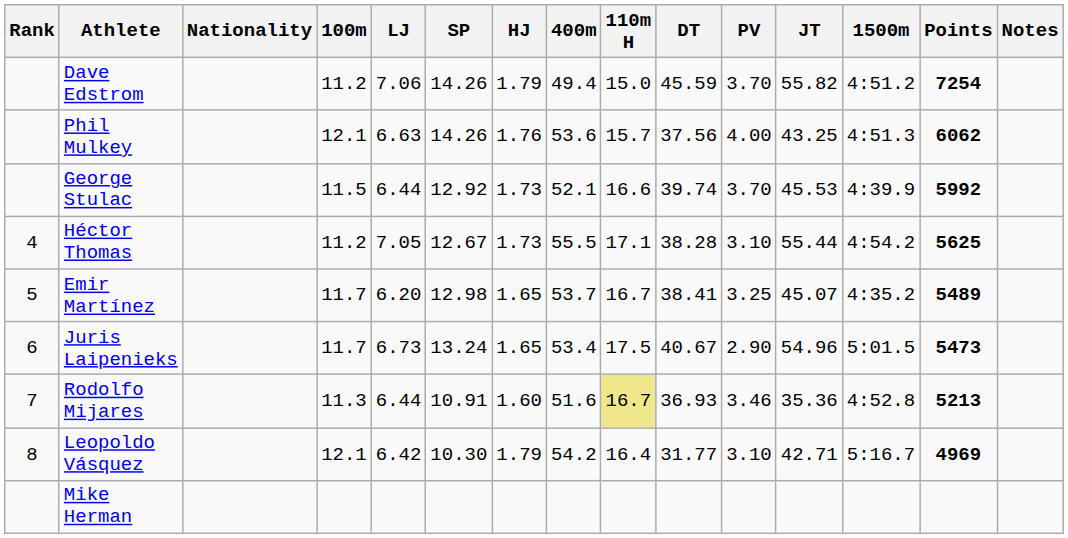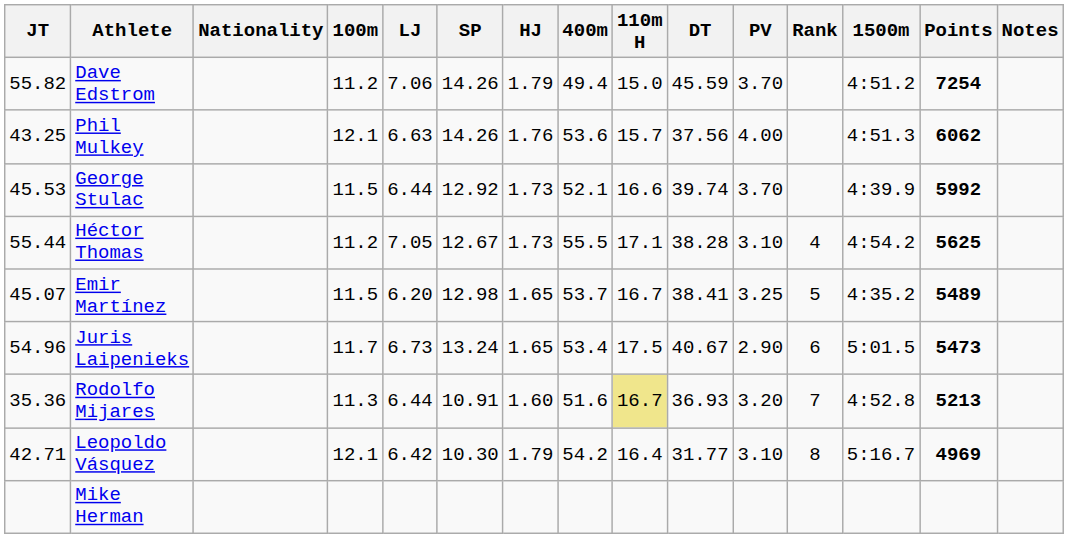 <table class="wikitable sortable" style=" text-align:center;">
 <tr>
-<th>Rank</th>
+<th>JT</th>
 <th>Athlete</th>
 <th>Nationality</th>
 <th>100m</th>
 <th>LJ</th>
 <th>SP</th>
 <th>HJ</th>
 <th>400m</th>
 <th>110m H</th>
 <th>DT</th>
 <th>PV</th>
-<th>JT</th>
+<th>Rank</th>
 <th>1500m</th>
 <th>Points</th>
 <th>Notes</th>
 </tr>
 <tr>
-<td></td>
+<td>55.82</td>
 <td align=left><a href='#'>Dave Edstrom</a></td>
 <td align=left></td>
 <td>11.2</td>
 <td>7.06</td>
 <td>14.26</td>
 <td>1.79</td>
 <td>49.4</td>
 <td>15.0</td>
 <td>45.59</td>
 <td>3.70</td>
-<td>55.82</td>
+<td></td>
 <td>4:51.2</td>
 <td><strong>7254</strong></td>
 <td></td>
 </tr>
 <tr>
-<td></td>
+<td>43.25</td>
 <td align=left><a href='#'>Phil Mulkey</a></td>
 <td align=left></td>
 <td>12.1</td>
 <td>6.63</td>
 <td>14.26</td>
 <td>1.76</td>
 <td>53.6</td>
 <td>15.7</td>
 <td>37.56</td>
 <td>4.00</td>
-<td>43.25</td>
+<td></td>
 <td>4:51.3</td>
 <td><strong>6062</strong></td>
 <td></td>
 </tr>
 <tr>
-<td></td>
+<td>45.53</td>
 <td align=left><a href='#'>George Stulac</a></td>
 <td align=left></td>
 <td>11.5</td>
 <td>6.44</td>
 <td>12.92</td>
 <td>1.73</td>
 <td>52.1</td>
 <td>16.6</td>
 <td>39.74</td>
 <td>3.70</td>
-<td>45.53</td>
+<td></td>
 <td>4:39.9</td>
 <td><strong>5992</strong></td>
 <td></td>
 </tr>
 <tr>
-<td>4</td>
+<td>55.44</td>
 <td align=left><a href='#'>Héctor Thomas</a></td>
 <td align=left></td>
 <td>11.2</td>
 <td>7.05</td>
 <td>12.67</td>
 <td>1.73</td>
 <td>55.5</td>
 <td>17.1</td>
 <td>38.28</td>
 <td>3.10</td>
-<td>55.44</td>
+<td>4</td>
 <td>4:54.2</td>
 <td><strong>5625</strong></td>
 <td></td>
 </tr>
 <tr>
-<td>5</td>
+<td>45.07</td>
 <td align=left><a href='#'>Emir Martínez</a></td>
 <td align=left></td>
-<td>11.7</td>
+<td>11.5</td>
 <td>6.20</td>
 <td>12.98</td>
 <td>1.65</td>
 <td>53.7</td>
 <td>16.7</td>
 <td>38.41</td>
 <td>3.25</td>
-<td>45.07</td>
+<td>5</td>
 <td>4:35.2</td>
 <td><strong>5489</strong></td>
 <td></td>
 </tr>
 <tr>
-<td>6</td>
+<td>54.96</td>
 <td align=left><a href='#'>Juris Laipenieks</a></td>
 <td align=left></td>
 <td>11.7</td>
 <td>6.73</td>
 <td>13.24</td>
 <td>1.65</td>
 <td>53.4</td>
 <td>17.5</td>
 <td>40.67</td>
 <td>2.90</td>
-<td>54.96</td>
+<td>6</td>
 <td>5:01.5</td>
 <td><strong>5473</strong></td>
 <td></td>
 </tr>
 <tr>
-<td>7</td>
+<td>35.36</td>
 <td align=left><a href='#'>Rodolfo Mijares</a></td>
 <td align=left></td>
 <td>11.3</td>
 <td>6.44</td>
 <td>10.91</td>
 <td>1.60</td>
 <td>51.6</td>
 <td style="background: khaki;">16.7</td>
 <td>36.93</td>
-<td>3.46</td>
-<td>35.36</td>
+<td>3.20</td>
+<td>7</td>
 <td>4:52.8</td>
 <td><strong>5213</strong></td>
 <td></td>
 </tr>
 <tr>
-<td>8</td>
+<td>42.71</td>
 <td align=left><a href='#'>Leopoldo Vásquez</a></td>
 <td align=left></td>
 <td>12.1</td>
 <td>6.42</td>
 <td>10.30</td>
 <td>1.79</td>
 <td>54.2</td>
 <td>16.4</td>
 <td>31.77</td>
 <td>3.10</td>
-<td>42.71</td>
+<td>8</td>
 <td>5:16.7</td>
 <td><strong>4969</strong></td>
 <td></td>
 </tr>
 <tr>
 <td></td>
 <td align=left><a href='#'>Mike Herman</a></td>
 <td align=left></td>
 <td></td>
 <td></td>
 <td></td>
 <td></td>
 <td></td>
 <td></td>
 <td></td>
 <td></td>
 <td></td>
 <td></td>
 <td><strong></strong></td>
 <td></td>
 </tr>
 </table>
